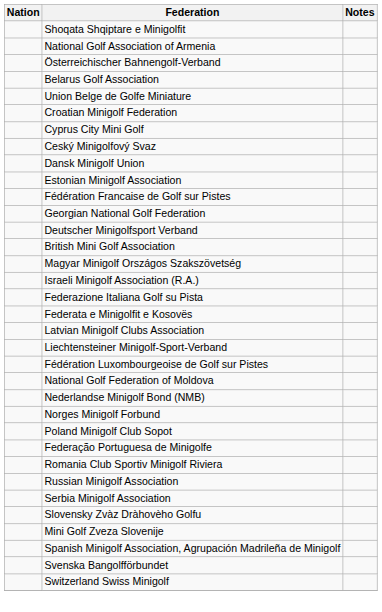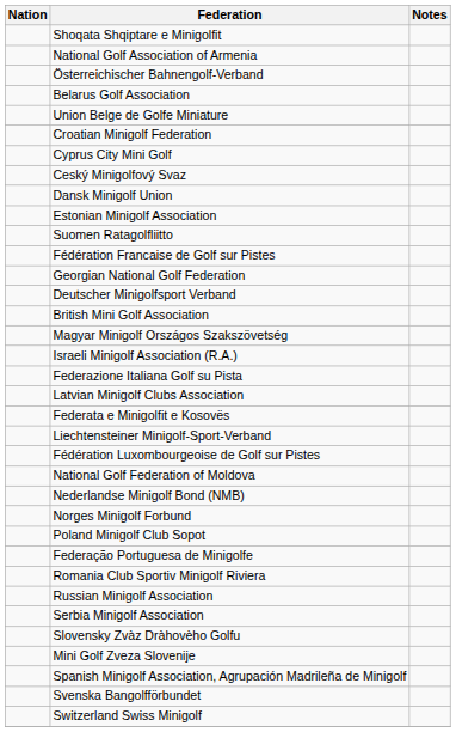 <table class="wikitable">
 <tr>
 <th>Nation</th>
 <th>Federation</th>
 <th>Notes</th>
 </tr>
 <tr>
 <td></td>
 <td>Shoqata Shqiptare e Minigolfit</td>
 <td></td>
 </tr>
 <tr>
 <td></td>
 <td>National Golf Association of Armenia</td>
 <td></td>
 </tr>
 <tr>
 <td></td>
 <td>Österreichischer Bahnengolf-Verband</td>
 <td></td>
 </tr>
 <tr>
 <td></td>
 <td>Belarus Golf Association</td>
 <td></td>
 </tr>
 <tr>
 <td></td>
 <td>Union Belge de Golfe Miniature</td>
 <td></td>
 </tr>
 <tr>
 <td></td>
 <td>Croatian Minigolf Federation</td>
 <td></td>
 </tr>
 <tr>
 <td></td>
 <td>Cyprus City Mini Golf</td>
 <td></td>
 </tr>
 <tr>
 <td></td>
 <td>Ceský Minigolfový Svaz</td>
 <td></td>
 </tr>
 <tr>
 <td></td>
 <td>Dansk Minigolf Union</td>
 <td></td>
 </tr>
 <tr>
 <td></td>
 <td>Estonian Minigolf Association</td>
 <td></td>
 </tr>
 <tr>
 <td></td>
+<td>Suomen Ratagolfliitto</td>
+<td></td>
+</tr>
+<tr>
+<td></td>
 <td>Fédération Francaise de Golf sur Pistes</td>
 <td></td>
 </tr>
 <tr>
 <td></td>
 <td>Georgian National Golf Federation</td>
 <td></td>
 </tr>
 <tr>
 <td></td>
 <td>Deutscher Minigolfsport Verband</td>
 <td></td>
 </tr>
 <tr>
 <td></td>
 <td>British Mini Golf Association</td>
 <td></td>
 </tr>
 <tr>
 <td></td>
 <td>Magyar Minigolf Országos Szakszövetség</td>
 <td></td>
 </tr>
 <tr>
 <td></td>
 <td>Israeli Minigolf Association (R.A.)</td>
 <td></td>
 </tr>
 <tr>
 <td></td>
 <td>Federazione Italiana Golf su Pista</td>
 <td></td>
 </tr>
 <tr>
 <td></td>
-<td>Federata e Minigolfit e Kosovës</td>
+<td>Latvian Minigolf Clubs Association</td>
 <td></td>
 </tr>
 <tr>
 <td></td>
-<td>Latvian Minigolf Clubs Association</td>
+<td>Federata e Minigolfit e Kosovës</td>
 <td></td>
 </tr>
 <tr>
 <td></td>
 <td>Liechtensteiner Minigolf-Sport-Verband</td>
 <td></td>
 </tr>
 <tr>
 <td></td>
 <td>Fédération Luxombourgeoise de Golf sur Pistes</td>
 <td></td>
 </tr>
 <tr>
 <td></td>
 <td>National Golf Federation of Moldova</td>
 <td></td>
 </tr>
 <tr>
 <td></td>
 <td>Nederlandse Minigolf Bond (NMB)</td>
 <td></td>
 </tr>
 <tr>
 <td></td>
 <td>Norges Minigolf Forbund</td>
 <td></td>
 </tr>
 <tr>
 <td></td>
 <td>Poland Minigolf Club Sopot</td>
 <td></td>
 </tr>
 <tr>
 <td></td>
 <td>Federação Portuguesa de Minigolfe</td>
 <td></td>
 </tr>
 <tr>
 <td></td>
 <td>Romania Club Sportiv Minigolf Riviera</td>
 <td></td>
 </tr>
 <tr>
 <td></td>
 <td>Russian Minigolf Association</td>
 <td></td>
 </tr>
 <tr>
 <td></td>
 <td>Serbia Minigolf Association</td>
 <td></td>
 </tr>
 <tr>
 <td></td>
 <td>Slovensky Zvàz Dràhovèho Golfu</td>
 <td></td>
 </tr>
 <tr>
 <td></td>
 <td>Mini Golf Zveza Slovenije</td>
 <td></td>
 </tr>
 <tr>
 <td></td>
 <td>Spanish Minigolf Association, Agrupación Madrileña de Minigolf</td>
 <td></td>
 </tr>
 <tr>
 <td></td>
 <td>Svenska Bangolfförbundet</td>
 <td></td>
 </tr>
 <tr>
 <td></td>
 <td>Switzerland Swiss Minigolf</td>
 <td></td>
 </tr>
 <tr>
 </tr>
 </table>
